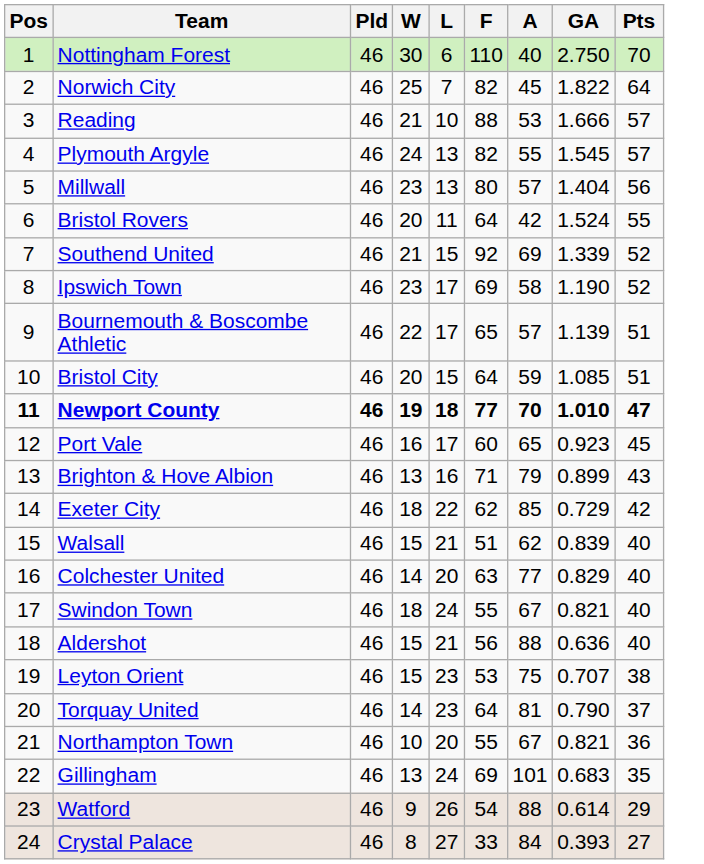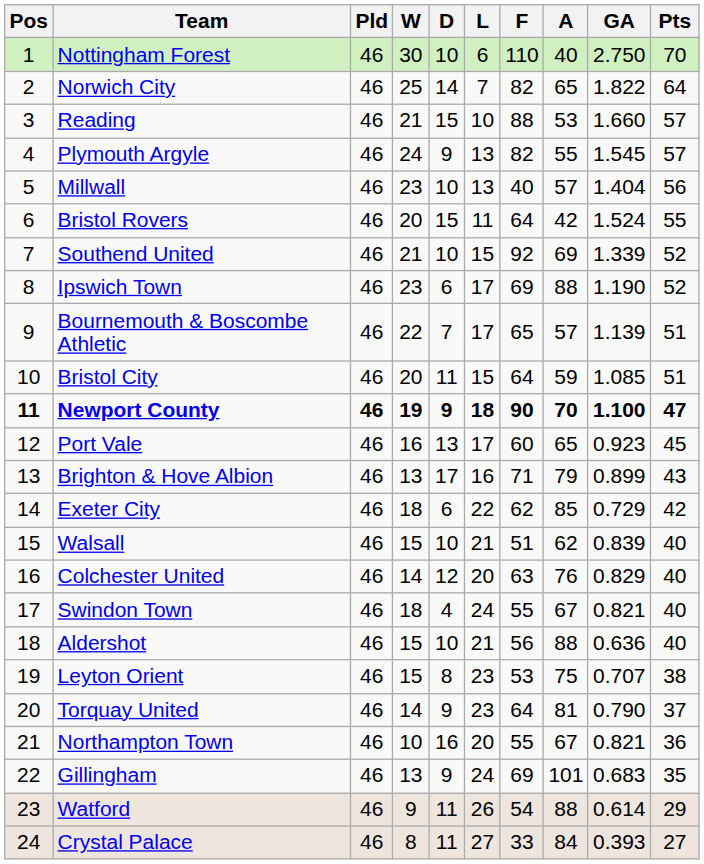 <table class="wikitable" style="text-align: center;">
 <tr>
 <th width=20>Pos</th>
 <th width=220>Team</th>
 <th width=20>Pld</th>
 <th width=20>W</th>
+<th width=20>D</th>
 <th width=20>L</th>
 <th width=20>F</th>
 <th width=20>A</th>
 <th width=20>GA</th>
 <th width=30>Pts</th>
 </tr>
 <tr style="background:#D0F0C0;">
 <td>1</td>
 <td align="left"><a href='#'>Nottingham Forest</a></td>
 <td>46</td>
 <td>30</td>
+<td>10</td>
 <td>6</td>
 <td>110</td>
 <td>40</td>
 <td>2.750</td>
 <td>70</td>
 </tr>
 <tr>
 <td>2</td>
 <td align="left"><a href='#'>Norwich City</a></td>
 <td>46</td>
 <td>25</td>
+<td>14</td>
 <td>7</td>
 <td>82</td>
-<td>45</td>
+<td>65</td>
 <td>1.822</td>
 <td>64</td>
 </tr>
 <tr>
 <td>3</td>
 <td align="left"><a href='#'>Reading</a></td>
 <td>46</td>
 <td>21</td>
+<td>15</td>
 <td>10</td>
 <td>88</td>
 <td>53</td>
-<td>1.666</td>
+<td>1.660</td>
 <td>57</td>
 </tr>
 <tr>
 <td>4</td>
 <td align="left"><a href='#'>Plymouth Argyle</a></td>
 <td>46</td>
 <td>24</td>
+<td>9</td>
 <td>13</td>
 <td>82</td>
 <td>55</td>
 <td>1.545</td>
 <td>57</td>
 </tr>
 <tr>
 <td>5</td>
 <td align="left"><a href='#'>Millwall</a></td>
 <td>46</td>
 <td>23</td>
+<td>10</td>
 <td>13</td>
-<td>80</td>
+<td>40</td>
 <td>57</td>
 <td>1.404</td>
 <td>56</td>
 </tr>
 <tr>
 <td>6</td>
 <td align="left"><a href='#'>Bristol Rovers</a></td>
 <td>46</td>
 <td>20</td>
+<td>15</td>
 <td>11</td>
 <td>64</td>
 <td>42</td>
 <td>1.524</td>
 <td>55</td>
 </tr>
 <tr>
 <td>7</td>
 <td align="left"><a href='#'>Southend United</a></td>
 <td>46</td>
 <td>21</td>
+<td>10</td>
 <td>15</td>
 <td>92</td>
 <td>69</td>
 <td>1.339</td>
 <td>52</td>
 </tr>
 <tr>
 <td>8</td>
 <td align="left"><a href='#'>Ipswich Town</a></td>
 <td>46</td>
 <td>23</td>
+<td>6</td>
 <td>17</td>
 <td>69</td>
-<td>58</td>
+<td>88</td>
 <td>1.190</td>
 <td>52</td>
 </tr>
 <tr>
 <td>9</td>
 <td align="left"><a href='#'>Bournemouth & Boscombe Athletic</a></td>
 <td>46</td>
 <td>22</td>
+<td>7</td>
 <td>17</td>
 <td>65</td>
 <td>57</td>
 <td>1.139</td>
 <td>51</td>
 </tr>
 <tr>
 <td>10</td>
 <td align="left"><a href='#'>Bristol City</a></td>
 <td>46</td>
 <td>20</td>
+<td>11</td>
 <td>15</td>
 <td>64</td>
 <td>59</td>
 <td>1.085</td>
 <td>51</td>
 </tr>
 <tr>
 <td><strong>11</strong></td>
 <td align="left"><strong><a href='#'>Newport County</a></strong></td>
 <td><strong>46</strong></td>
 <td><strong>19</strong></td>
+<td><strong>9</strong></td>
 <td><strong>18</strong></td>
-<td><strong>77</strong></td>
+<td><strong>90</strong></td>
 <td><strong>70</strong></td>
-<td><strong>1.010</strong></td>
+<td><strong>1.100</strong></td>
 <td><strong>47</strong></td>
 </tr>
 <tr>
 <td>12</td>
 <td align="left"><a href='#'>Port Vale</a></td>
 <td>46</td>
 <td>16</td>
+<td>13</td>
 <td>17</td>
 <td>60</td>
 <td>65</td>
 <td>0.923</td>
 <td>45</td>
 </tr>
 <tr>
 <td>13</td>
 <td align="left"><a href='#'>Brighton & Hove Albion</a></td>
 <td>46</td>
 <td>13</td>
+<td>17</td>
 <td>16</td>
 <td>71</td>
 <td>79</td>
 <td>0.899</td>
 <td>43</td>
 </tr>
 <tr>
 <td>14</td>
 <td align="left"><a href='#'>Exeter City</a></td>
 <td>46</td>
 <td>18</td>
+<td>6</td>
 <td>22</td>
 <td>62</td>
 <td>85</td>
 <td>0.729</td>
 <td>42</td>
 </tr>
 <tr>
 <td>15</td>
 <td align="left"><a href='#'>Walsall</a></td>
 <td>46</td>
 <td>15</td>
+<td>10</td>
 <td>21</td>
 <td>51</td>
 <td>62</td>
 <td>0.839</td>
 <td>40</td>
 </tr>
 <tr>
 <td>16</td>
 <td align="left"><a href='#'>Colchester United</a></td>
 <td>46</td>
 <td>14</td>
+<td>12</td>
 <td>20</td>
 <td>63</td>
-<td>77</td>
+<td>76</td>
 <td>0.829</td>
 <td>40</td>
 </tr>
 <tr>
 <td>17</td>
 <td align="left"><a href='#'>Swindon Town</a></td>
 <td>46</td>
 <td>18</td>
+<td>4</td>
 <td>24</td>
 <td>55</td>
 <td>67</td>
 <td>0.821</td>
 <td>40</td>
 </tr>
 <tr>
 <td>18</td>
 <td align="left"><a href='#'>Aldershot</a></td>
 <td>46</td>
 <td>15</td>
+<td>10</td>
 <td>21</td>
 <td>56</td>
 <td>88</td>
 <td>0.636</td>
 <td>40</td>
 </tr>
 <tr>
 <td>19</td>
 <td align="left"><a href='#'>Leyton Orient</a></td>
 <td>46</td>
 <td>15</td>
+<td>8</td>
 <td>23</td>
 <td>53</td>
 <td>75</td>
 <td>0.707</td>
 <td>38</td>
 </tr>
 <tr>
 <td>20</td>
 <td align="left"><a href='#'>Torquay United</a></td>
 <td>46</td>
 <td>14</td>
+<td>9</td>
 <td>23</td>
 <td>64</td>
 <td>81</td>
 <td>0.790</td>
 <td>37</td>
 </tr>
 <tr>
 <td>21</td>
 <td align="left"><a href='#'>Northampton Town</a></td>
 <td>46</td>
 <td>10</td>
+<td>16</td>
 <td>20</td>
 <td>55</td>
 <td>67</td>
 <td>0.821</td>
 <td>36</td>
 </tr>
 <tr>
 <td>22</td>
 <td align="left"><a href='#'>Gillingham</a></td>
 <td>46</td>
 <td>13</td>
+<td>9</td>
 <td>24</td>
 <td>69</td>
 <td>101</td>
 <td>0.683</td>
 <td>35</td>
 </tr>
 <tr style="background:#eee5de;">
 <td>23</td>
 <td align="left"><a href='#'>Watford</a></td>
 <td>46</td>
 <td>9</td>
+<td>11</td>
 <td>26</td>
 <td>54</td>
 <td>88</td>
 <td>0.614</td>
 <td>29</td>
 </tr>
 <tr style="background:#eee5de;">
 <td>24</td>
 <td align="left"><a href='#'>Crystal Palace</a></td>
 <td>46</td>
 <td>8</td>
+<td>11</td>
 <td>27</td>
 <td>33</td>
 <td>84</td>
 <td>0.393</td>
 <td>27</td>
 </tr>
 </table>
